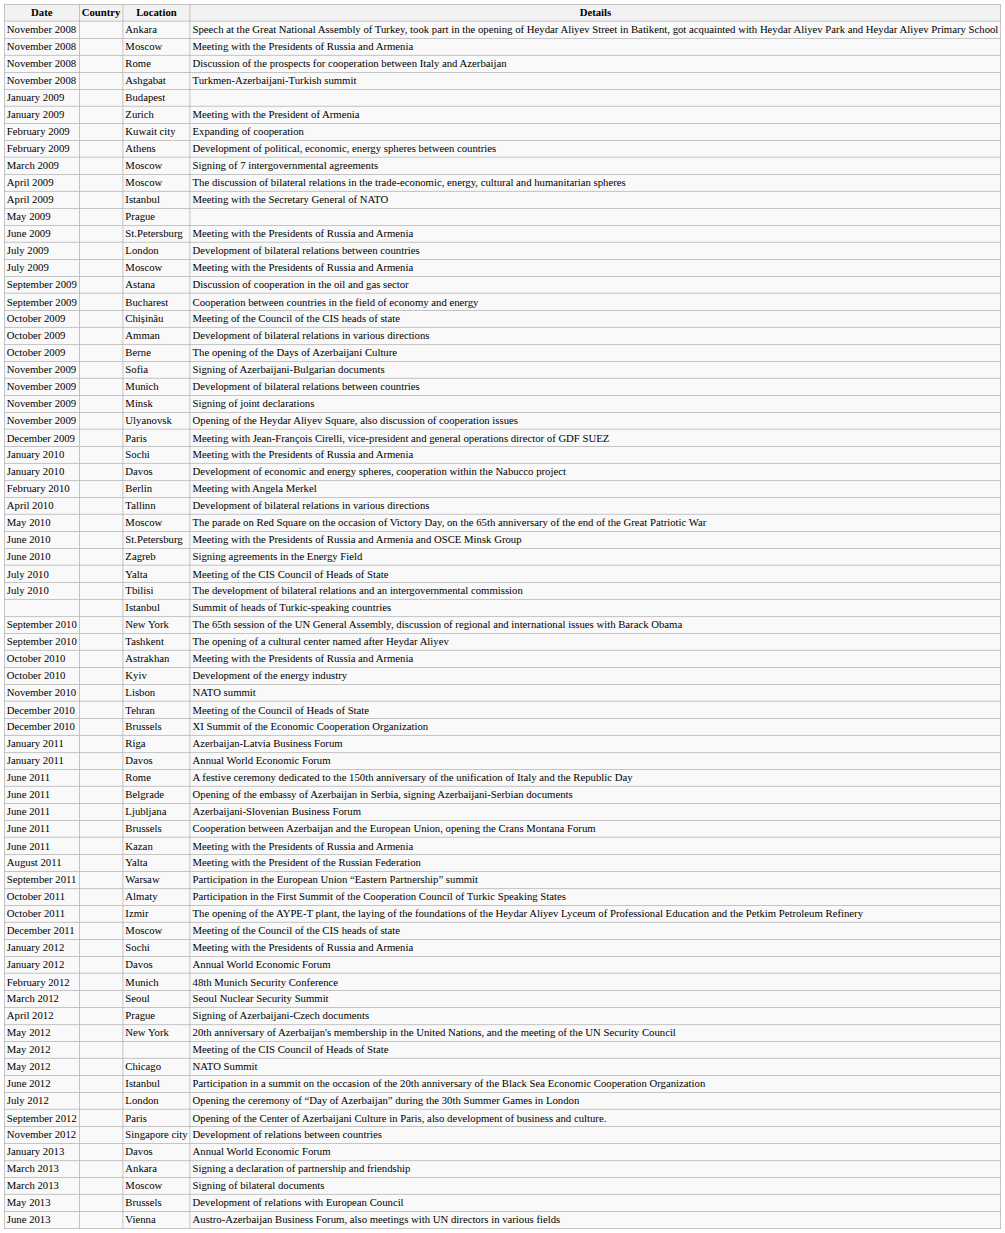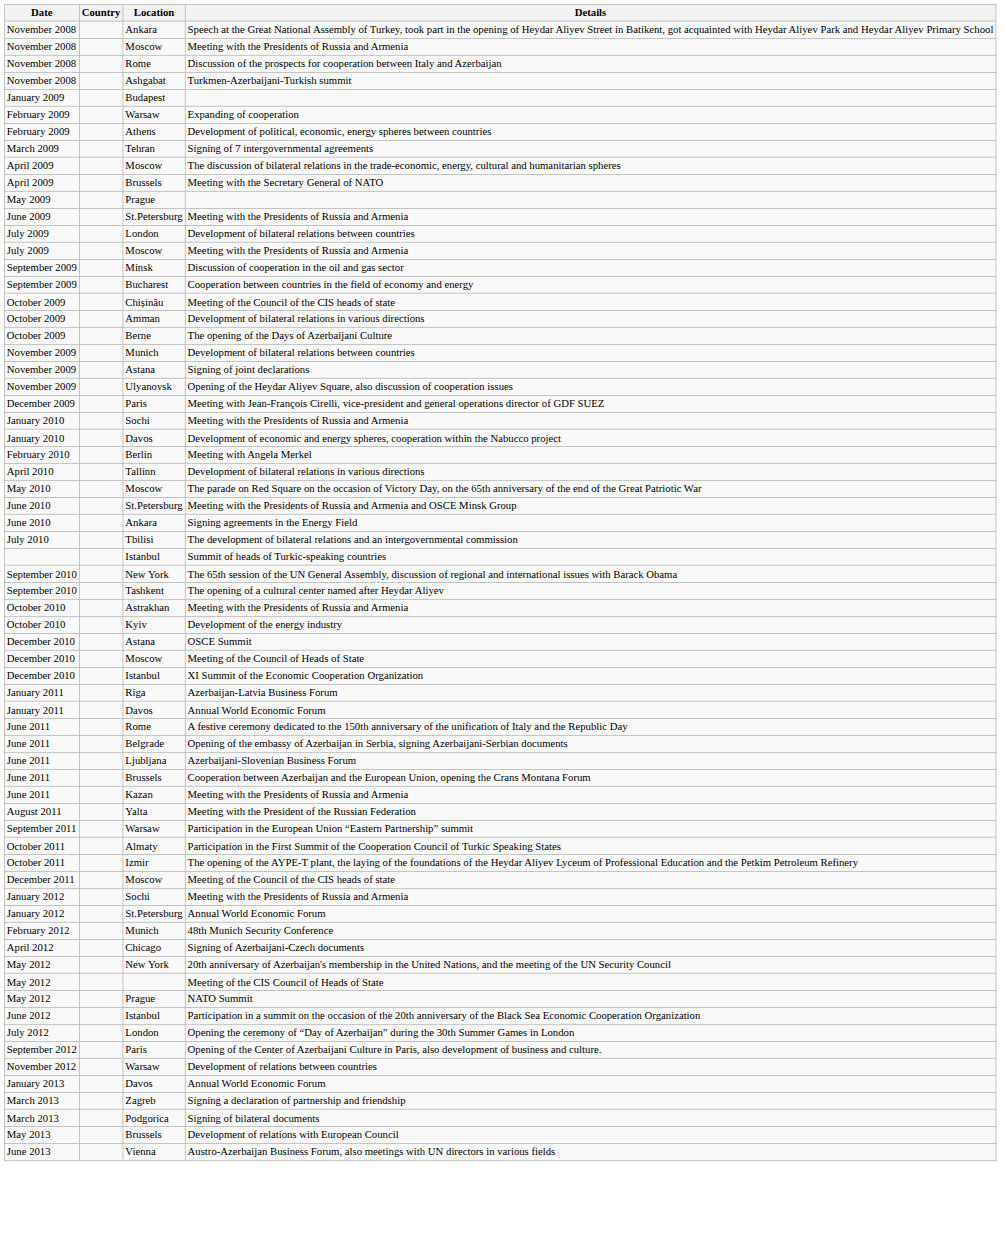 <table class="wikitable">
 <tr>
 <th>Date</th>
 <th>Country</th>
 <th>Location</th>
 <th>Details</th>
 </tr>
 <tr>
 <td>November 2008</td>
 <td></td>
 <td>Ankara</td>
 <td>Speech at the Great National Assembly of Turkey, took part in the opening of Heydar Aliyev Street in Batikent, got acquainted with Heydar Aliyev Park and Heydar Aliyev Primary School</td>
 </tr>
 <tr>
 <td>November 2008</td>
 <td></td>
 <td>Moscow</td>
 <td>Meeting with the Presidents of Russia and Armenia</td>
 </tr>
 <tr>
 <td>November 2008</td>
 <td></td>
 <td>Rome</td>
 <td>Discussion of the prospects for cooperation between Italy and Azerbaijan</td>
 </tr>
 <tr>
 <td>November 2008</td>
 <td></td>
 <td>Ashgabat</td>
 <td>Turkmen-Azerbaijani-Turkish summit</td>
 </tr>
 <tr>
 <td>January 2009</td>
 <td></td>
 <td>Budapest</td>
 <td></td>
 </tr>
 <tr>
-<td>January 2009</td>
-<td></td>
-<td>Zurich</td>
-<td>Meeting with the President of Armenia</td>
-</tr>
-<tr>
 <td>February 2009</td>
 <td></td>
-<td>Kuwait city</td>
+<td>Warsaw</td>
 <td>Expanding  of cooperation</td>
 </tr>
 <tr>
 <td>February 2009</td>
 <td></td>
 <td>Athens</td>
 <td>Development of political, economic, energy spheres between countries</td>
 </tr>
 <tr>
 <td>March 2009</td>
 <td></td>
-<td>Moscow</td>
+<td>Tehran</td>
 <td>Signing of 7 intergovernmental agreements</td>
 </tr>
 <tr>
 <td>April 2009</td>
 <td></td>
 <td>Moscow</td>
 <td>The discussion of bilateral relations in the trade-economic, energy, cultural and humanitarian spheres</td>
 </tr>
 <tr>
 <td>April 2009</td>
 <td></td>
-<td>Istanbul</td>
+<td>Brussels</td>
 <td>Meeting with the Secretary General of NATO</td>
 </tr>
 <tr>
 <td>May 2009</td>
 <td></td>
 <td>Prague</td>
 <td></td>
 </tr>
 <tr>
 <td>June 2009</td>
 <td></td>
 <td>St.Petersburg</td>
 <td>Meeting with the Presidents of Russia and Armenia</td>
 </tr>
 <tr>
 <td>July 2009</td>
 <td></td>
 <td>London</td>
 <td>Development of bilateral relations between countries</td>
 </tr>
 <tr>
 <td>July 2009</td>
 <td></td>
 <td>Moscow</td>
 <td>Meeting with the Presidents of Russia and Armenia</td>
 </tr>
 <tr>
 <td>September 2009</td>
 <td></td>
-<td>Astana</td>
+<td>Minsk</td>
 <td>Discussion of cooperation in the oil and gas sector</td>
 </tr>
 <tr>
 <td>September 2009</td>
 <td></td>
 <td>Bucharest</td>
 <td>Cooperation between countries in the field of economy and energy</td>
 </tr>
 <tr>
 <td>October 2009</td>
 <td></td>
 <td>Chișinău</td>
 <td>Meeting of the Council of the CIS heads of state</td>
 </tr>
 <tr>
 <td>October 2009</td>
 <td></td>
 <td>Amman</td>
 <td>Development of bilateral relations in various directions</td>
 </tr>
 <tr>
 <td>October 2009</td>
 <td></td>
 <td>Berne</td>
 <td>The opening of the Days of Azerbaijani Culture</td>
 </tr>
 <tr>
 <td>November 2009</td>
 <td></td>
-<td>Sofia</td>
-<td>Signing of Azerbaijani-Bulgarian documents</td>
-</tr>
-<tr>
-<td>November 2009</td>
-<td></td>
 <td>Munich</td>
 <td>Development of bilateral relations between countries</td>
 </tr>
 <tr>
 <td>November 2009</td>
 <td></td>
-<td>Minsk</td>
+<td>Astana</td>
 <td>Signing of joint declarations</td>
 </tr>
 <tr>
 <td>November 2009</td>
 <td></td>
 <td>Ulyanovsk</td>
 <td>Opening of the Heydar Aliyev Square, also discussion of cooperation issues</td>
 </tr>
 <tr>
 <td>December 2009</td>
 <td></td>
 <td>Paris</td>
 <td>Meeting with Jean-François Cirelli, vice-president and general operations director of GDF SUEZ</td>
 </tr>
 <tr>
 <td>January 2010</td>
 <td></td>
 <td>Sochi</td>
 <td>Meeting with the Presidents of Russia and Armenia</td>
 </tr>
 <tr>
 <td>January 2010</td>
 <td></td>
 <td>Davos</td>
 <td>Development of economic and energy spheres, cooperation within the Nabucco project</td>
 </tr>
 <tr>
 <td>February 2010</td>
 <td></td>
 <td>Berlin</td>
 <td>Meeting with Angela Merkel</td>
 </tr>
 <tr>
 <td>April 2010</td>
 <td></td>
 <td>Tallinn</td>
 <td>Development of bilateral relations in various directions</td>
 </tr>
 <tr>
 <td>May 2010</td>
 <td></td>
 <td>Moscow</td>
 <td>The parade on Red Square on the occasion of Victory Day, on the 65th anniversary of the end of the Great Patriotic War</td>
 </tr>
 <tr>
 <td>June 2010</td>
 <td></td>
 <td>St.Petersburg</td>
 <td>Meeting with the Presidents of Russia and Armenia and OSCE Minsk Group</td>
 </tr>
 <tr>
 <td>June 2010</td>
 <td></td>
-<td>Zagreb</td>
+<td>Ankara</td>
 <td>Signing agreements in the Energy Field</td>
-</tr>
-<tr>
-<td>July 2010</td>
-<td></td>
-<td>Yalta</td>
-<td>Meeting of the CIS Council of Heads of State</td>
 </tr>
 <tr>
 <td>July 2010</td>
 <td></td>
 <td>Tbilisi</td>
 <td>The development of bilateral relations and an intergovernmental commission</td>
 </tr>
 <tr>
 <td></td>
 <td></td>
 <td>Istanbul</td>
 <td>Summit of heads of Turkic-speaking countries</td>
 </tr>
 <tr>
 <td>September 2010</td>
 <td></td>
 <td>New York</td>
 <td>The 65th session of the UN General Assembly, discussion of regional and international issues with Barack Obama</td>
 </tr>
 <tr>
 <td>September 2010</td>
 <td></td>
 <td>Tashkent</td>
 <td>The opening of a cultural center named after Heydar Aliyev</td>
 </tr>
 <tr>
 <td>October 2010</td>
 <td></td>
 <td>Astrakhan</td>
 <td>Meeting with the Presidents of Russia and Armenia</td>
 </tr>
 <tr>
 <td>October 2010</td>
 <td></td>
 <td>Kyiv</td>
 <td>Development of the energy industry</td>
 </tr>
 <tr>
-<td>November 2010</td>
+<td>December 2010</td>
 <td></td>
-<td>Lisbon</td>
-<td>NATO summit</td>
+<td>Astana</td>
+<td>OSCE Summit</td>
 </tr>
 <tr>
 <td>December 2010</td>
 <td></td>
-<td>Tehran</td>
+<td>Moscow</td>
 <td>Meeting of the Council of Heads of State</td>
 </tr>
 <tr>
 <td>December 2010</td>
 <td></td>
-<td>Brussels</td>
+<td>Istanbul</td>
 <td>XI Summit of the Economic Cooperation Organization</td>
 </tr>
 <tr>
 <td>January 2011</td>
 <td></td>
 <td>Riga</td>
 <td>Azerbaijan-Latvia Business Forum</td>
 </tr>
 <tr>
 <td>January 2011</td>
 <td></td>
 <td>Davos</td>
 <td>Annual World Economic Forum</td>
 </tr>
 <tr>
 <td>June 2011</td>
 <td></td>
 <td>Rome</td>
 <td>A festive ceremony dedicated to the 150th anniversary of the unification of Italy and the Republic Day</td>
 </tr>
 <tr>
 <td>June 2011</td>
 <td></td>
 <td>Belgrade</td>
 <td>Opening of the embassy of Azerbaijan in Serbia, signing Azerbaijani-Serbian documents</td>
 </tr>
 <tr>
 <td>June 2011</td>
 <td></td>
 <td>Ljubljana</td>
 <td>Azerbaijani-Slovenian Business Forum</td>
 </tr>
 <tr>
 <td>June 2011</td>
 <td></td>
 <td>Brussels</td>
 <td>Cooperation between Azerbaijan and the European Union, opening  the Crans Montana Forum</td>
 </tr>
 <tr>
 <td>June 2011</td>
 <td></td>
 <td>Kazan</td>
 <td>Meeting with the Presidents of Russia and Armenia</td>
 </tr>
 <tr>
 <td>August 2011</td>
 <td></td>
 <td>Yalta</td>
 <td>Meeting with the President of the Russian Federation</td>
 </tr>
 <tr>
 <td>September 2011</td>
 <td></td>
 <td>Warsaw</td>
 <td>Participation in the European Union “Eastern Partnership” summit</td>
 </tr>
 <tr>
 <td>October 2011</td>
 <td></td>
 <td>Almaty</td>
 <td>Participation in the First Summit of the Cooperation Council of Turkic Speaking States</td>
 </tr>
 <tr>
 <td>October 2011</td>
 <td></td>
 <td>Izmir</td>
 <td>The opening of the AYPE-T plant, the laying of the foundations of the Heydar Aliyev Lyceum of Professional Education and the Petkim Petroleum Refinery</td>
 </tr>
 <tr>
 <td>December 2011</td>
 <td></td>
 <td>Moscow</td>
 <td>Meeting of the Council of the CIS heads of state</td>
 </tr>
 <tr>
 <td>January 2012</td>
 <td></td>
 <td>Sochi</td>
 <td>Meeting with the Presidents of Russia and Armenia</td>
 </tr>
 <tr>
 <td>January 2012</td>
 <td></td>
-<td>Davos</td>
+<td>St.Petersburg</td>
 <td>Annual World Economic Forum</td>
 </tr>
 <tr>
 <td>February 2012</td>
 <td></td>
 <td>Munich</td>
 <td>48th Munich Security Conference</td>
 </tr>
 <tr>
-<td>March 2012</td>
-<td></td>
-<td>Seoul</td>
-<td>Seoul Nuclear Security Summit</td>
-</tr>
-<tr>
 <td>April 2012</td>
 <td></td>
-<td>Prague</td>
+<td>Chicago</td>
 <td>Signing of Azerbaijani-Czech documents</td>
 </tr>
 <tr>
 <td>May 2012</td>
 <td></td>
 <td>New York</td>
 <td>20th anniversary of Azerbaijan's membership in the United Nations, and the meeting of the UN Security Council</td>
 </tr>
 <tr>
 <td>May 2012</td>
 <td></td>
 <td></td>
 <td>Meeting of the CIS Council of Heads of State</td>
 </tr>
 <tr>
 <td>May 2012</td>
 <td></td>
-<td>Chicago</td>
+<td>Prague</td>
 <td>NATO Summit</td>
 </tr>
 <tr>
 <td>June 2012</td>
 <td></td>
 <td>Istanbul</td>
 <td>Participation in a summit on the occasion of the 20th anniversary of the Black Sea Economic Cooperation Organization</td>
 </tr>
 <tr>
 <td>July 2012</td>
 <td></td>
 <td>London</td>
 <td>Opening the ceremony of “Day of Azerbaijan” during the 30th Summer Games in London</td>
 </tr>
 <tr>
 <td>September 2012</td>
 <td></td>
 <td>Paris</td>
 <td>Opening of the Center of Azerbaijani Culture in Paris, also development of business and culture.</td>
 </tr>
 <tr>
 <td>November 2012</td>
 <td></td>
-<td>Singapore city</td>
+<td>Warsaw</td>
 <td>Development of relations between countries</td>
 </tr>
 <tr>
 <td>January 2013</td>
 <td></td>
 <td>Davos</td>
 <td>Annual World Economic Forum</td>
 </tr>
 <tr>
 <td>March 2013</td>
 <td></td>
-<td>Ankara</td>
+<td>Zagreb</td>
 <td>Signing a declaration of partnership and friendship</td>
 </tr>
 <tr>
 <td>March 2013</td>
 <td></td>
-<td>Moscow</td>
+<td>Podgorica</td>
 <td>Signing of bilateral documents</td>
 </tr>
 <tr>
 <td>May 2013</td>
 <td></td>
 <td>Brussels</td>
 <td>Development of relations with European Council</td>
 </tr>
 <tr>
 <td>June 2013</td>
 <td></td>
 <td>Vienna</td>
 <td>Austro-Azerbaijan Business Forum, also meetings with UN directors in various fields</td>
 </tr>
 </table>
